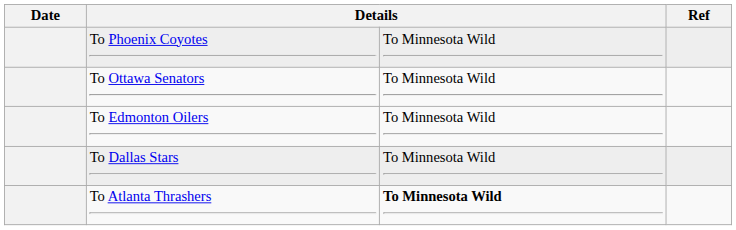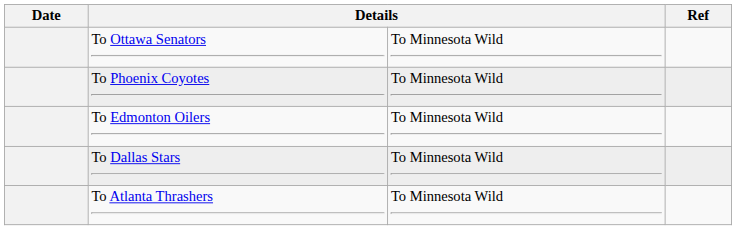 <table class="wikitable plainrowheaders" style="width: 50em;">
 <tr>
 <th scope="col">Date</th>
 <th scope="col" colspan="2">Details</th>
 <th scope="col">Ref</th>
 </tr>
+<tr>
+<th scope="row"></th>
+<td valign="top">To <a href='#'>Ottawa Senators</a> <hr></td>
+<td valign="top">To Minnesota Wild <hr></td>
+<td></td>
+</tr>
 <tr bgcolor="#eeeeee">
 <th scope="row"></th>
 <td valign="top">To <a href='#'>Phoenix Coyotes</a> <hr></td>
-<td valign="top">To Minnesota Wild <hr></td>
-<td></td>
-</tr>
-<tr>
-<th scope="row"></th>
-<td valign="top">To <a href='#'>Ottawa Senators</a> <hr></td>
 <td valign="top">To Minnesota Wild <hr></td>
 <td></td>
 </tr>
 <tr>
 <th scope="row"></th>
 <td valign="top">To <a href='#'>Edmonton Oilers</a> <hr></td>
 <td valign="top">To Minnesota Wild <hr></td>
 <td></td>
 </tr>
 <tr bgcolor="#eeeeee">
 <th scope="row"></th>
 <td valign="top">To <a href='#'>Dallas Stars</a> <hr></td>
 <td valign="top">To Minnesota Wild <hr></td>
 <td></td>
 </tr>
 <tr>
 <th scope="row"></th>
 <td valign="top">To <a href='#'>Atlanta Thrashers</a> <hr></td>
-<td valign="top"><strong>To Minnesota Wild <hr></strong></td>
+<td valign="top">To Minnesota Wild <hr></td>
 <td></td>
 </tr>
 </table>
